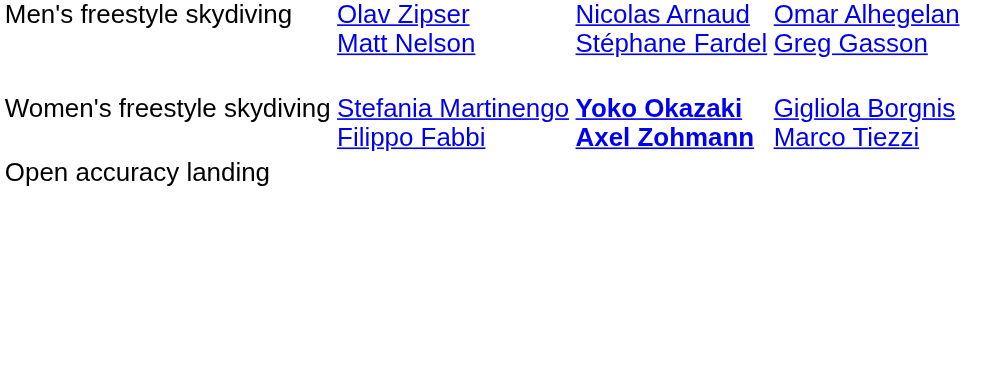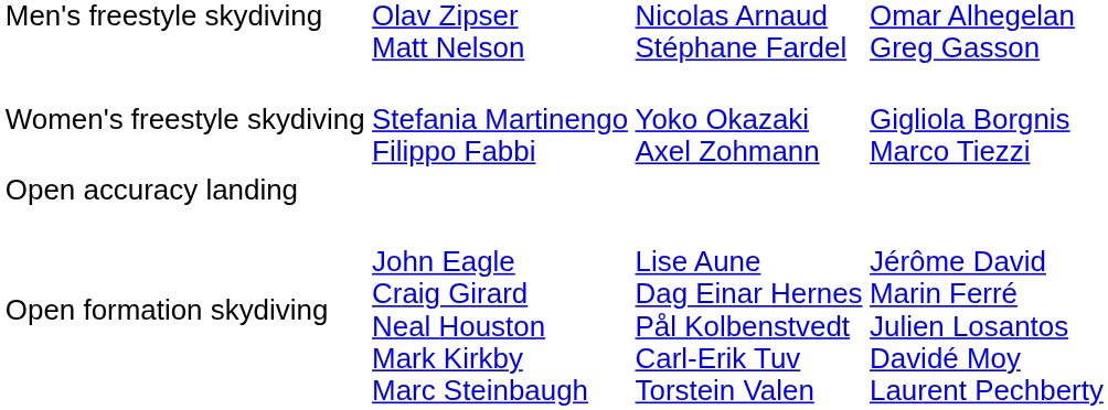 <table>
 <tr>
 <td>Men's freestyle skydiving<br></td>
 <td><br><a href='#'>Olav Zipser</a><br><a href='#'>Matt Nelson</a></td>
 <td><br><a href='#'>Nicolas Arnaud</a><br><a href='#'>Stéphane Fardel</a></td>
 <td><br><a href='#'>Omar Alhegelan</a><br><a href='#'>Greg Gasson</a></td>
 </tr>
 <tr>
 <td>Women's freestyle skydiving<br></td>
 <td><br><a href='#'>Stefania Martinengo</a><br><a href='#'>Filippo Fabbi</a></td>
-<td><strong><br><a href='#'>Yoko Okazaki</a><br><a href='#'>Axel Zohmann</a></strong></td>
+<td><br><a href='#'>Yoko Okazaki</a><br><a href='#'>Axel Zohmann</a></td>
 <td><br><a href='#'>Gigliola Borgnis</a><br><a href='#'>Marco Tiezzi</a></td>
 </tr>
 <tr>
 <td>Open accuracy landing<br></td>
 <td></td>
 <td></td>
 <td></td>
 </tr>
+<tr>
+<td>Open formation skydiving<br></td>
+<td><br><a href='#'>John Eagle</a><br><a href='#'>Craig Girard</a><br><a href='#'>Neal Houston</a><br><a href='#'>Mark Kirkby</a><br><a href='#'>Marc Steinbaugh</a></td>
+<td><br><a href='#'>Lise Aune</a><br><a href='#'>Dag Einar Hernes</a><br><a href='#'>Pål Kolbenstvedt</a><br><a href='#'>Carl-Erik Tuv</a><br><a href='#'>Torstein Valen</a></td>
+<td><br><a href='#'>Jérôme David</a><br><a href='#'>Marin Ferré</a><br><a href='#'>Julien Losantos</a><br><a href='#'>Davidé Moy</a><br><a href='#'>Laurent Pechberty</a></td>
+</tr>
 </table>
